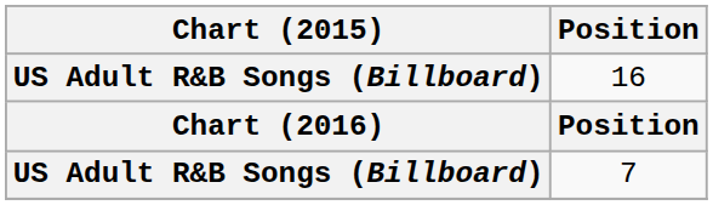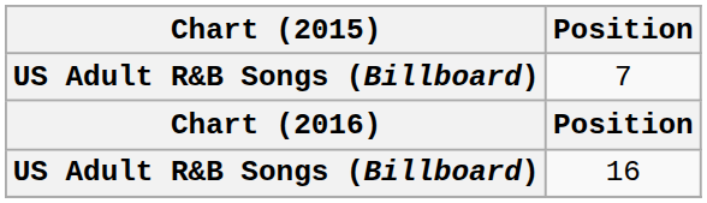 <table class="wikitable sortable plainrowheaders" style="text-align:center">
 <tr>
 <th scope="col">Chart (2015)</th>
 <th scope="col">Position</th>
 </tr>
 <tr>
 <th scope="row">US Adult R&B Songs (<em>Billboard</em>)</th>
-<td>16</td>
+<td>7</td>
 </tr>
 <tr>
 <th scope="col">Chart (2016)</th>
 <th scope="col">Position</th>
 </tr>
 <tr>
 <th scope="row">US Adult R&B Songs (<em>Billboard</em>)</th>
-<td>7</td>
+<td>16</td>
 </tr>
 <tr>
 </tr>
 </table>
